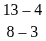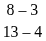 <table style="text-align:center">
 <tr>
 <th width=200></th>
 <th width=100></th>
 <th width=200></th>
 </tr>
 <tr>
 <td align=right><strong></strong></td>
-<td>13 – 4</td>
+<td>8 – 3</td>
 <td align=left></td>
 </tr>
 <tr>
 <td align=right><strong></strong></td>
-<td>8 – 3</td>
+<td>13 – 4</td>
 <td align=left></td>
 </tr>
 </table>
